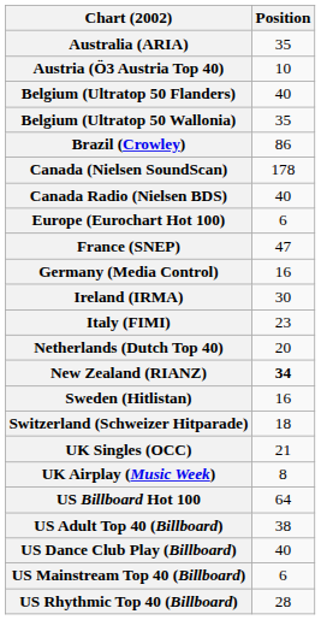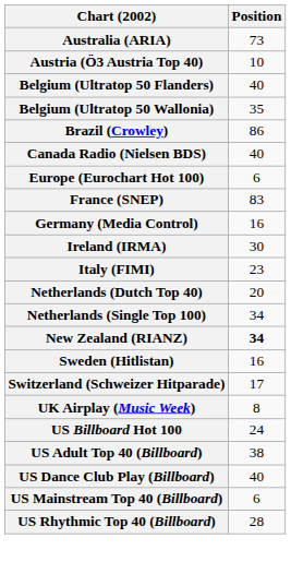 <table class="wikitable sortable plainrowheaders" style="text-align:center">
 <tr>
 <th>Chart (2002)</th>
 <th>Position</th>
 </tr>
 <tr>
 <th scope="row">Australia (ARIA)</th>
-<td>35</td>
+<td>73</td>
 </tr>
 <tr>
 <th scope="row">Austria (Ö3 Austria Top 40)</th>
 <td>10</td>
 </tr>
 <tr>
 <th scope="row">Belgium (Ultratop 50 Flanders)</th>
 <td>40</td>
 </tr>
 <tr>
 <th scope="row">Belgium (Ultratop 50 Wallonia)</th>
 <td>35</td>
 </tr>
 <tr>
 <th scope="row">Brazil (<a href='#'>Crowley</a>)</th>
 <td>86</td>
 </tr>
 <tr>
-<th scope="row">Canada (Nielsen SoundScan)</th>
-<td>178</td>
-</tr>
-<tr>
 <th scope="row">Canada Radio (Nielsen BDS)</th>
 <td>40</td>
 </tr>
 <tr>
 <th scope="row">Europe (Eurochart Hot 100)</th>
 <td>6</td>
 </tr>
 <tr>
 <th scope="row">France (SNEP)</th>
-<td>47</td>
+<td>83</td>
 </tr>
 <tr>
 <th scope="row">Germany (Media Control)</th>
 <td>16</td>
 </tr>
 <tr>
 <th scope="row">Ireland (IRMA)</th>
 <td>30</td>
 </tr>
 <tr>
 <th scope="row">Italy (FIMI)</th>
 <td>23</td>
 </tr>
 <tr>
 <th scope="row">Netherlands (Dutch Top 40)</th>
 <td>20</td>
 </tr>
 <tr>
+<th scope="row">Netherlands (Single Top 100)</th>
+<td>34</td>
+</tr>
+<tr>
 <th scope="row">New Zealand (RIANZ)</th>
 <td><strong>34</strong></td>
 </tr>
 <tr>
 <th scope="row">Sweden (Hitlistan)</th>
 <td>16</td>
 </tr>
 <tr>
 <th scope="row">Switzerland (Schweizer Hitparade)</th>
-<td>18</td>
-</tr>
-<tr>
-<th scope="row">UK Singles (OCC)</th>
-<td>21</td>
+<td>17</td>
 </tr>
 <tr>
 <th scope="row">UK Airplay (<em><a href='#'>Music Week</a></em>)</th>
 <td>8</td>
 </tr>
 <tr>
 <th scope="row">US <em>Billboard</em> Hot 100</th>
-<td>64</td>
+<td>24</td>
 </tr>
 <tr>
 <th scope="row">US Adult Top 40 (<em>Billboard</em>)</th>
 <td>38</td>
 </tr>
 <tr>
 <th scope="row">US Dance Club Play (<em>Billboard</em>)</th>
 <td style="text-align:center;">40</td>
 </tr>
 <tr>
 <th scope="row">US Mainstream Top 40 (<em>Billboard</em>)</th>
 <td>6</td>
 </tr>
 <tr>
 <th scope="row">US Rhythmic Top 40 (<em>Billboard</em>)</th>
 <td>28</td>
 </tr>
 </table>
